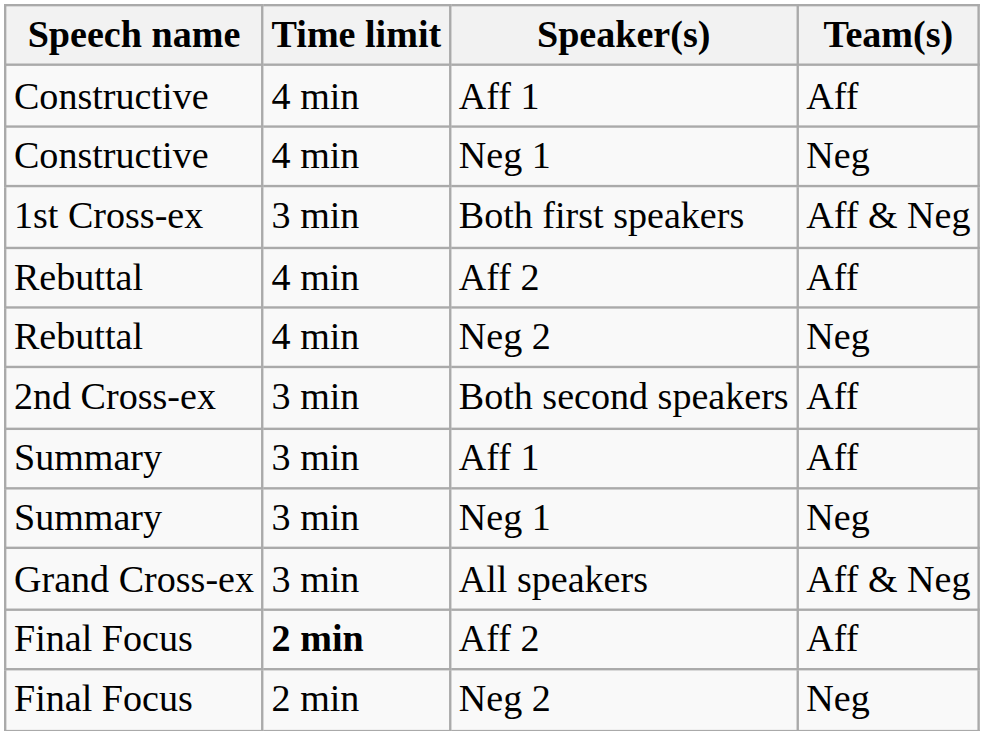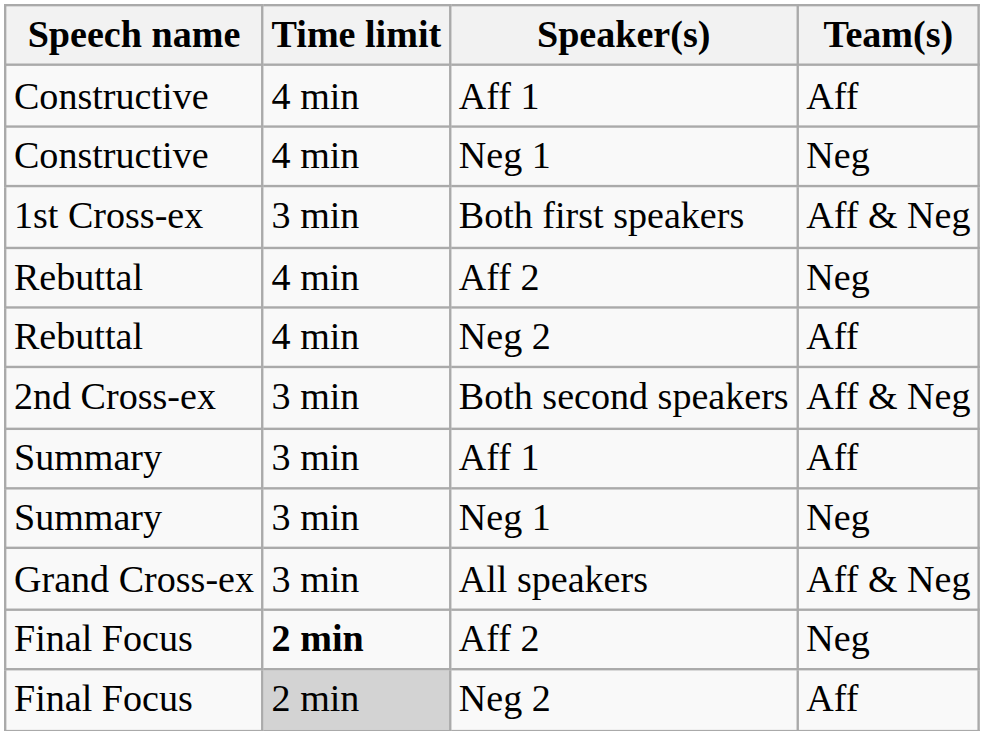 <table class="wikitable">
 <tr>
 <th>Speech name</th>
 <th>Time limit</th>
 <th>Speaker(s)</th>
 <th>Team(s)</th>
 </tr>
 <tr>
 <td>Constructive</td>
 <td>4 min</td>
 <td>Aff 1</td>
 <td>Aff</td>
 </tr>
 <tr>
 <td>Constructive</td>
 <td>4 min</td>
 <td>Neg 1</td>
 <td>Neg</td>
 </tr>
 <tr>
 <td>1st Cross-ex</td>
 <td>3 min</td>
 <td>Both first speakers</td>
 <td>Aff & Neg</td>
 </tr>
 <tr>
 <td>Rebuttal</td>
 <td>4 min</td>
 <td>Aff 2</td>
-<td>Aff</td>
+<td>Neg</td>
 </tr>
 <tr>
 <td>Rebuttal</td>
 <td>4 min</td>
 <td>Neg 2</td>
-<td>Neg</td>
+<td>Aff</td>
 </tr>
 <tr>
 <td>2nd Cross-ex</td>
 <td>3 min</td>
 <td>Both second speakers</td>
-<td>Aff</td>
+<td>Aff & Neg</td>
 </tr>
 <tr>
 <td>Summary</td>
 <td>3 min</td>
 <td>Aff 1</td>
 <td>Aff</td>
 </tr>
 <tr>
 <td>Summary</td>
 <td>3 min</td>
 <td>Neg 1</td>
 <td>Neg</td>
 </tr>
 <tr>
 <td>Grand Cross-ex</td>
 <td>3 min</td>
 <td>All speakers</td>
 <td>Aff & Neg</td>
 </tr>
 <tr>
 <td>Final Focus</td>
 <td><strong>2 min</strong></td>
 <td>Aff 2</td>
-<td>Aff</td>
+<td>Neg</td>
 </tr>
 <tr>
 <td>Final Focus</td>
-<td>2 min</td>
+<td style="background: lightgrey;">2 min</td>
 <td>Neg 2</td>
-<td>Neg</td>
+<td>Aff</td>
 </tr>
 </table>
